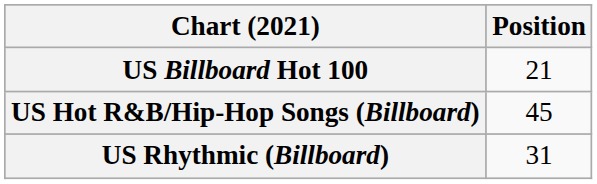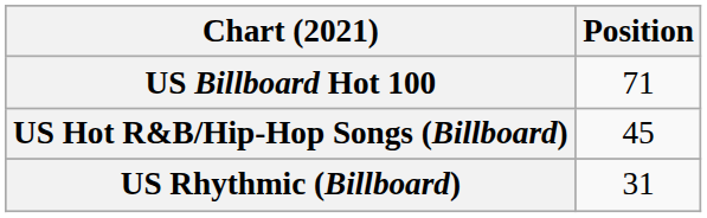 <table class="wikitable sortable plainrowheaders" style="text-align:center">
 <tr>
 <th scope="col">Chart (2021)</th>
 <th scope="col">Position</th>
 </tr>
 <tr>
 <th scope="row">US <em>Billboard</em> Hot 100</th>
-<td>21</td>
+<td>71</td>
 </tr>
 <tr>
 <th scope="row">US Hot R&B/Hip-Hop Songs (<em>Billboard</em>)</th>
 <td>45</td>
 </tr>
 <tr>
 <th scope="row">US Rhythmic (<em>Billboard</em>)</th>
 <td>31</td>
 </tr>
 </table>
